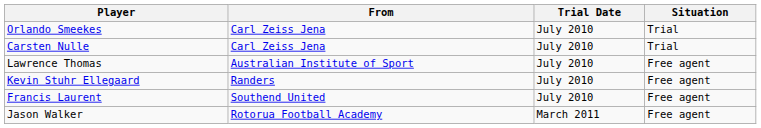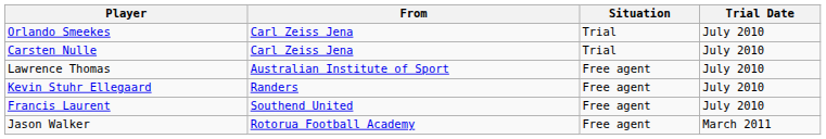 <table class="wikitable sortable" style="text-align:center; font-size:95%; width:70%; text-align:left">
 <tr>
 <th>Player</th>
 <th>From</th>
+<th>Situation</th>
 <th>Trial Date</th>
-<th>Situation</th>
 </tr>
 <tr>
 <td> <a href='#'>Orlando Smeekes</a></td>
 <td><a href='#'>Carl Zeiss Jena</a></td>
+<td>Trial</td>
 <td>July 2010</td>
-<td>Trial</td>
 </tr>
 <tr>
 <td> <a href='#'>Carsten Nulle</a></td>
 <td><a href='#'>Carl Zeiss Jena</a></td>
+<td>Trial</td>
 <td>July 2010</td>
-<td>Trial</td>
 </tr>
 <tr>
 <td> Lawrence Thomas</td>
 <td><a href='#'>Australian Institute of Sport</a></td>
+<td>Free agent</td>
 <td>July 2010</td>
-<td>Free agent</td>
 </tr>
 <tr>
 <td> <a href='#'>Kevin Stuhr Ellegaard</a></td>
 <td><a href='#'>Randers</a></td>
+<td>Free agent</td>
 <td>July 2010</td>
-<td>Free agent</td>
 </tr>
 <tr>
 <td> <a href='#'>Francis Laurent</a></td>
 <td><a href='#'>Southend United</a></td>
+<td>Free agent</td>
 <td>July 2010</td>
-<td>Free agent</td>
 </tr>
 <tr>
 <td> Jason Walker</td>
 <td><a href='#'>Rotorua Football Academy</a></td>
+<td>Free agent</td>
 <td>March 2011</td>
-<td>Free agent</td>
 </tr>
 </table>
